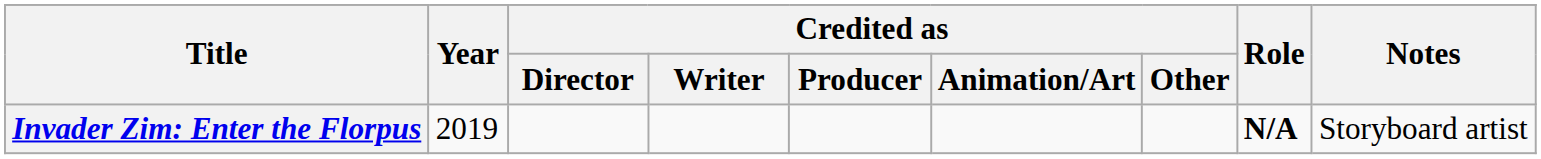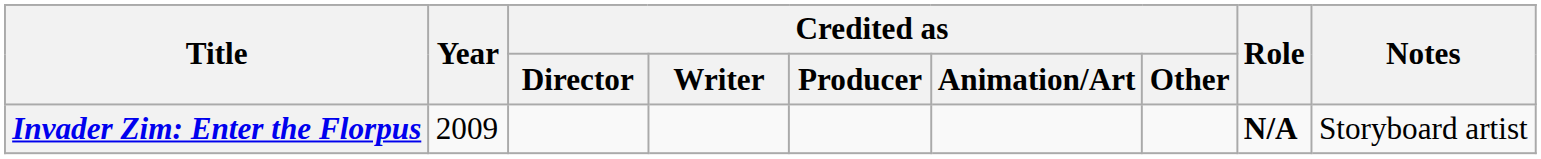 <table class="wikitable plainrowheaders sortable">
 <tr>
 <th rowspan="2">Title</th>
 <th rowspan="2" width="33">Year</th>
 <th colspan="5">Credited as</th>
 <th rowspan="2">Role</th>
 <th rowspan="2">Notes</th>
 </tr>
 <tr>
 <th width="65">Director</th>
 <th width="65">Writer</th>
 <th width="65">Producer</th>
 <th>Animation/Art</th>
 <th>Other</th>
 </tr>
 <tr>
 <th scope="row"><em><a href='#'>Invader Zim: Enter the Florpus</a></em></th>
-<td>2019</td>
+<td>2009</td>
 <td></td>
 <td></td>
 <td></td>
 <td></td>
 <td></td>
 <td><strong>N/A</strong></td>
 <td>Storyboard artist</td>
 </tr>
 </table>
